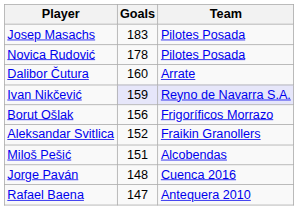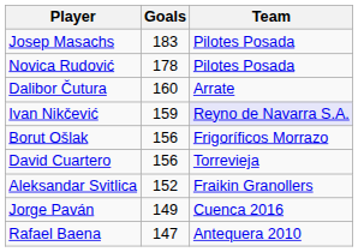 <table class="wikitable">
 <tr>
 <th>Player</th>
 <th>Goals</th>
 <th>Team</th>
 </tr>
 <tr>
 <td> <a href='#'>Josep Masachs</a></td>
 <td style="text-align:center;">183</td>
 <td><a href='#'>Pilotes Posada</a></td>
 </tr>
 <tr>
 <td> <a href='#'>Novica Rudović</a></td>
 <td style="text-align:center;">178</td>
 <td><a href='#'>Pilotes Posada</a></td>
 </tr>
 <tr>
 <td> <a href='#'>Dalibor Čutura</a></td>
 <td style="text-align:center;">160</td>
 <td><a href='#'>Arrate</a></td>
 </tr>
 <tr>
 <td> <a href='#'>Ivan Nikčević</a></td>
-<td style="background: lavender; text-align:center;">159</td>
+<td style="text-align:center;">159</td>
 <td style="background: lavender;"><a href='#'>Reyno de Navarra S.A.</a></td>
 </tr>
 <tr>
 <td> <a href='#'>Borut Ošlak</a></td>
 <td style="text-align:center;">156</td>
 <td><a href='#'>Frigoríficos Morrazo</a></td>
 </tr>
 <tr>
+<td> <a href='#'>David Cuartero</a></td>
+<td style="text-align:center;">156</td>
+<td><a href='#'>Torrevieja</a></td>
+</tr>
+<tr>
 <td> <a href='#'>Aleksandar Svitlica</a></td>
 <td style="text-align:center;">152</td>
 <td><a href='#'>Fraikin Granollers</a></td>
 </tr>
 <tr>
-<td> <a href='#'>Miloš Pešić</a></td>
-<td style="text-align:center;">151</td>
-<td><a href='#'>Alcobendas</a></td>
-</tr>
-<tr>
 <td> <a href='#'>Jorge Paván</a></td>
-<td style="text-align:center;">148</td>
+<td style="text-align:center;">149</td>
 <td><a href='#'>Cuenca 2016</a></td>
 </tr>
 <tr>
 <td> <a href='#'>Rafael Baena</a></td>
 <td style="text-align:center;">147</td>
 <td><a href='#'>Antequera 2010</a></td>
 </tr>
 </table>
